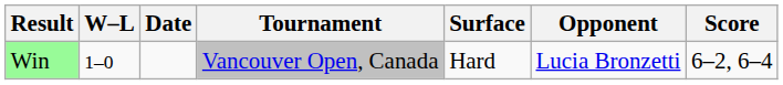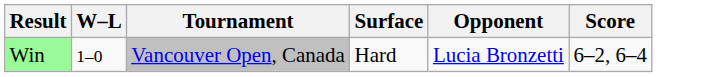 <table class="sortable wikitable">
 <tr>
 <th>Result</th>
 <th class=unsortable>W–L</th>
-<th>Date</th>
 <th>Tournament</th>
 <th>Surface</th>
 <th>Opponent</th>
 <th class=unsortable>Score</th>
 </tr>
 <tr>
 <td bgcolor=98FB98>Win</td>
 <td><small>1–0</small></td>
-<td><a href='#'></a></td>
 <td bgcolor=silver><a href='#'>Vancouver Open</a>, Canada</td>
 <td>Hard</td>
 <td> <a href='#'>Lucia Bronzetti</a></td>
 <td>6–2, 6–4</td>
 </tr>
 </table>
